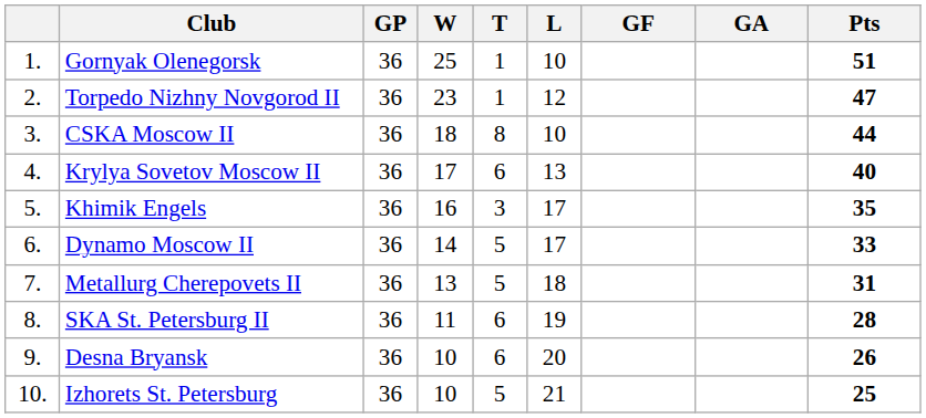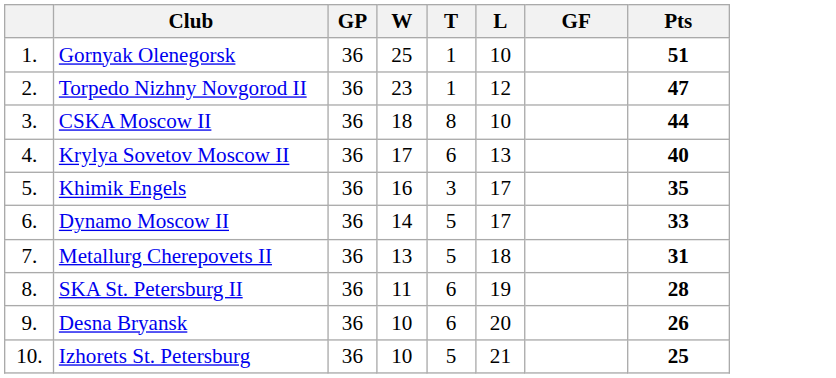 <table class="wikitable">
 <tr>
 <th width="30"></th>
 <th width="200">Club</th>
 <th width="30">GP</th>
 <th width="30">W</th>
 <th width="30">T</th>
 <th width="30">L</th>
 <th width="70">GF</th>
-<th width="70">GA</th>
 <th width="70">Pts</th>
 </tr>
 <tr bgcolor="#FFFFFF" align="center">
 <td>1.</td>
 <td align="left"><a href='#'>Gornyak Olenegorsk</a></td>
 <td>36</td>
 <td>25</td>
 <td>1</td>
 <td>10</td>
-<td></td>
 <td></td>
 <td><strong>51</strong></td>
 </tr>
 <tr bgcolor="#FFFFFF" align="center">
 <td>2.</td>
 <td align="left"><a href='#'>Torpedo Nizhny Novgorod II</a></td>
 <td>36</td>
 <td>23</td>
 <td>1</td>
 <td>12</td>
 <td></td>
-<td></td>
 <td><strong>47</strong></td>
 </tr>
 <tr bgcolor="#FFFFFF" align="center">
 <td>3.</td>
 <td align="left"><a href='#'>CSKA Moscow II</a></td>
 <td>36</td>
 <td>18</td>
 <td>8</td>
 <td>10</td>
-<td></td>
 <td></td>
 <td><strong>44</strong></td>
 </tr>
 <tr bgcolor="#FFFFFF" align="center">
 <td>4.</td>
 <td align="left"><a href='#'>Krylya Sovetov Moscow II</a></td>
 <td>36</td>
 <td>17</td>
 <td>6</td>
 <td>13</td>
 <td></td>
-<td></td>
 <td><strong>40</strong></td>
 </tr>
 <tr bgcolor="#FFFFFF" align="center">
 <td>5.</td>
 <td align="left"><a href='#'>Khimik Engels</a></td>
 <td>36</td>
 <td>16</td>
 <td>3</td>
 <td>17</td>
-<td></td>
 <td></td>
 <td><strong>35</strong></td>
 </tr>
 <tr bgcolor="#FFFFFF" align="center">
 <td>6.</td>
 <td align="left"><a href='#'>Dynamo Moscow II</a></td>
 <td>36</td>
 <td>14</td>
 <td>5</td>
 <td>17</td>
 <td></td>
-<td></td>
 <td><strong>33</strong></td>
 </tr>
 <tr bgcolor="#FFFFFF" align="center">
 <td>7.</td>
 <td align="left"><a href='#'>Metallurg Cherepovets II</a></td>
 <td>36</td>
 <td>13</td>
 <td>5</td>
 <td>18</td>
-<td></td>
 <td></td>
 <td><strong>31</strong></td>
 </tr>
 <tr bgcolor="#FFFFFF" align="center">
 <td>8.</td>
 <td align="left"><a href='#'>SKA St. Petersburg II</a></td>
 <td>36</td>
 <td>11</td>
 <td>6</td>
 <td>19</td>
 <td></td>
-<td></td>
 <td><strong>28</strong></td>
 </tr>
 <tr bgcolor="#FFFFFF" align="center">
 <td>9.</td>
 <td align="left"><a href='#'>Desna Bryansk</a></td>
 <td>36</td>
 <td>10</td>
 <td>6</td>
 <td>20</td>
-<td></td>
 <td></td>
 <td><strong>26</strong></td>
 </tr>
 <tr bgcolor="#FFFFFF" align="center">
 <td>10.</td>
 <td align="left"><a href='#'>Izhorets St. Petersburg</a></td>
 <td>36</td>
 <td>10</td>
 <td>5</td>
 <td>21</td>
 <td></td>
-<td></td>
 <td><strong>25</strong></td>
 </tr>
 </table>
